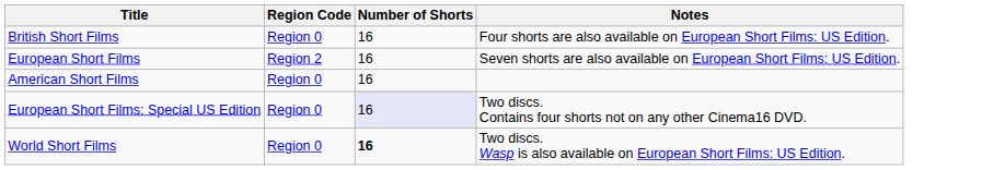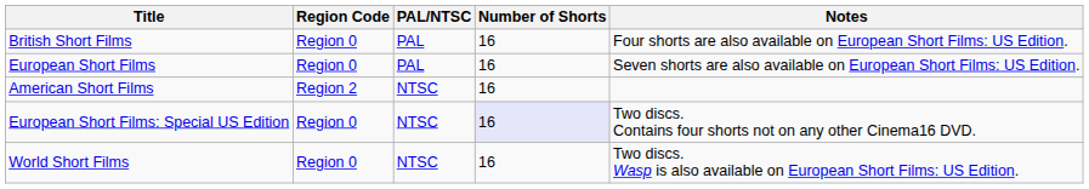 <table class="wikitable">
 <tr>
 <th>Title</th>
 <th>Region Code</th>
+<th>PAL/NTSC</th>
 <th>Number of Shorts</th>
 <th>Notes</th>
 </tr>
 <tr>
 <td><a href='#'>British Short Films</a></td>
 <td><a href='#'>Region 0</a></td>
+<td><a href='#'>PAL</a></td>
 <td>16</td>
 <td>Four shorts are also available on <a href='#'>European Short Films: US Edition</a>.</td>
 </tr>
 <tr>
 <td><a href='#'>European Short Films</a></td>
-<td><a href='#'>Region 2</a></td>
+<td><a href='#'>Region 0</a></td>
+<td><a href='#'>PAL</a></td>
 <td>16</td>
 <td>Seven shorts are also available on <a href='#'>European Short Films: US Edition</a>.</td>
 </tr>
 <tr>
 <td><a href='#'>American Short Films</a></td>
-<td><a href='#'>Region 0</a></td>
+<td><a href='#'>Region 2</a></td>
+<td><a href='#'>NTSC</a></td>
 <td>16</td>
 <td></td>
 </tr>
 <tr>
 <td><a href='#'>European Short Films: Special US Edition</a></td>
 <td><a href='#'>Region 0</a></td>
+<td><a href='#'>NTSC</a></td>
 <td style="background: lavender;">16</td>
 <td>Two discs.<br>Contains four shorts not on any other Cinema16 DVD.</td>
 </tr>
 <tr>
 <td><a href='#'>World Short Films</a></td>
 <td><a href='#'>Region 0</a></td>
-<td><strong>16</strong></td>
+<td><a href='#'>NTSC</a></td>
+<td>16</td>
 <td>Two discs.<br><em><a href='#'>Wasp</a></em> is also available on <a href='#'>European Short Films: US Edition</a>.</td>
 </tr>
 </table>
